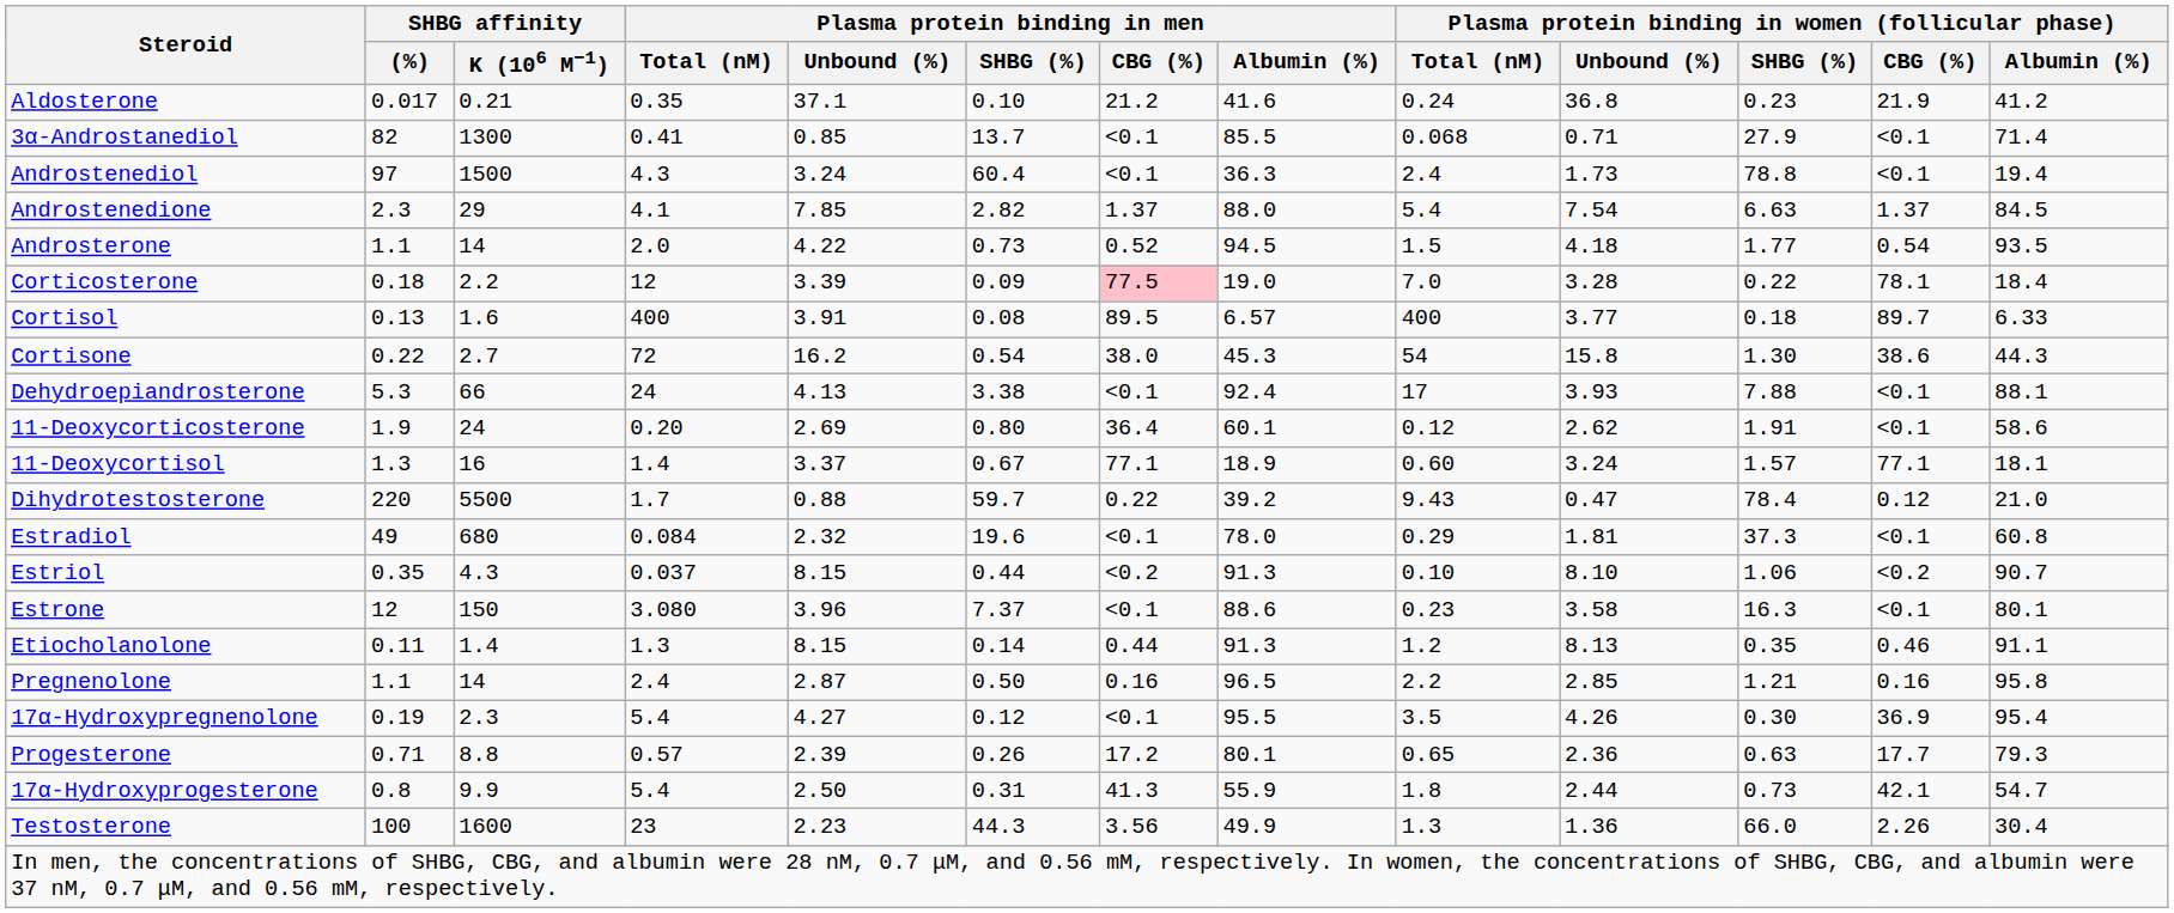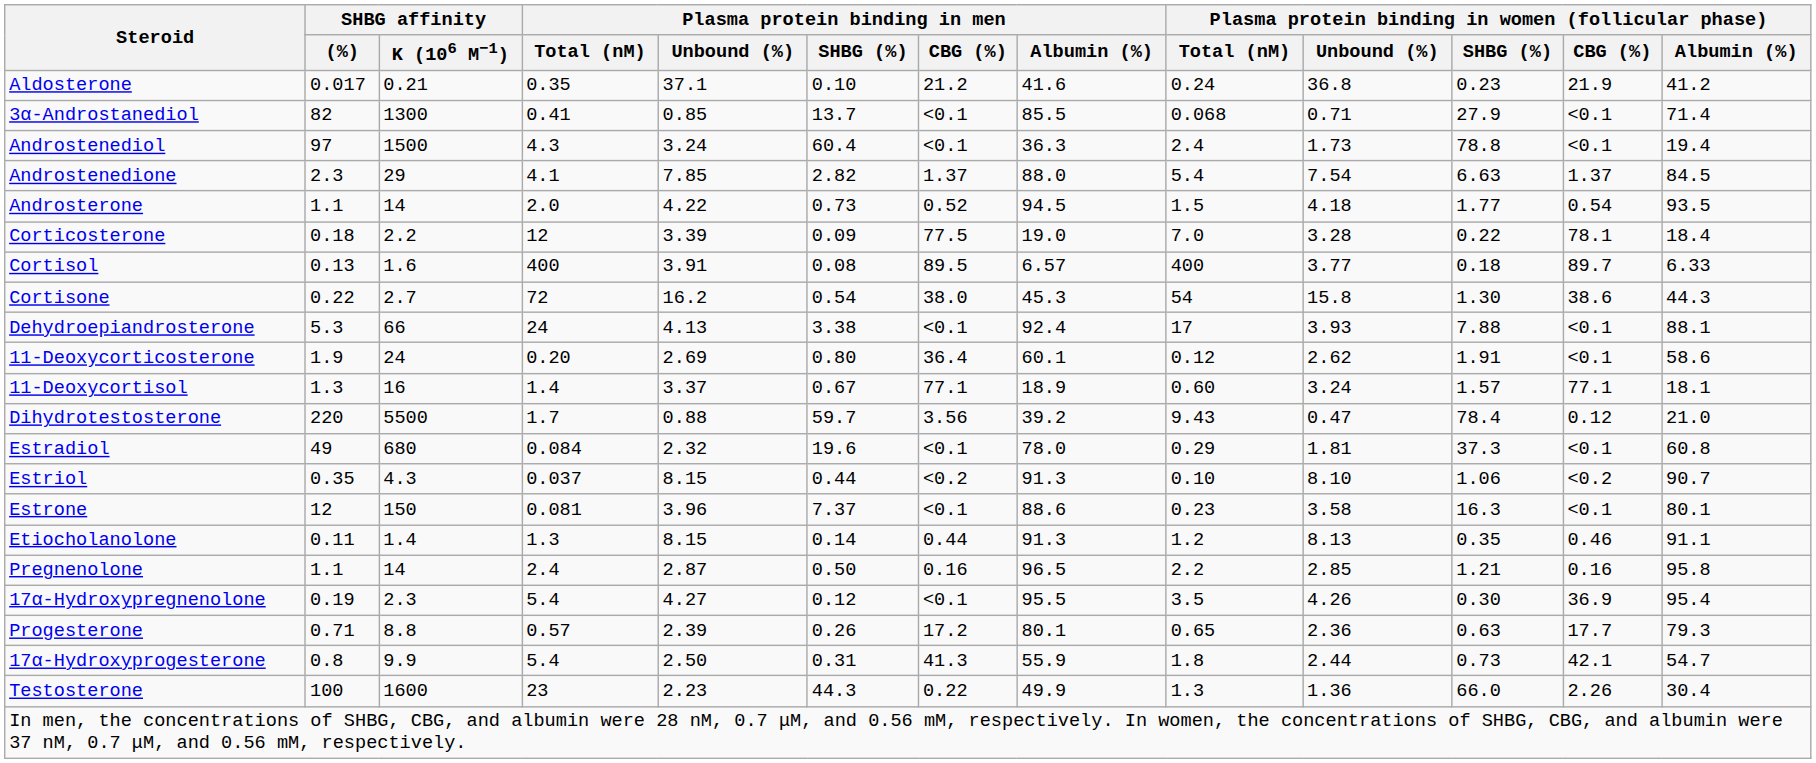 <table class="wikitable center sortable mw-collapsible mw-collapsed" style="width:100%; text-align:left; margin-left:auto; margin-right:auto; border:none;">
 <tr>
 <th rowspan="2">Steroid</th>
 <th colspan="2">SHBG affinity</th>
 <th colspan="5">Plasma protein binding in men</th>
 <th colspan="5">Plasma protein binding in women (follicular phase)</th>
 </tr>
 <tr>
 <th> (%)</th>
 <th>K (10<sup>6</sup> M<sup>−1</sup>)</th>
 <th>Total (nM)</th>
 <th>Unbound (%)</th>
 <th>SHBG (%)</th>
 <th>CBG (%)</th>
 <th>Albumin (%)</th>
 <th>Total (nM)</th>
 <th>Unbound (%)</th>
 <th>SHBG (%)</th>
 <th>CBG (%)</th>
 <th>Albumin (%)</th>
 </tr>
 <tr>
 <td><a href='#'>Aldosterone</a></td>
 <td>0.017</td>
 <td>0.21</td>
 <td>0.35</td>
 <td>37.1</td>
 <td>0.10</td>
 <td>21.2</td>
 <td>41.6</td>
 <td>0.24</td>
 <td>36.8</td>
 <td>0.23</td>
 <td>21.9</td>
 <td>41.2</td>
 </tr>
 <tr>
 <td data-sort-value="Androstanediol, 3α-"><a href='#'>3α-Androstanediol</a></td>
 <td>82</td>
 <td>1300</td>
 <td>0.41</td>
 <td>0.85</td>
 <td>13.7</td>
 <td data-sort-value="0"><0.1</td>
 <td>85.5</td>
 <td>0.068</td>
 <td>0.71</td>
 <td>27.9</td>
 <td data-sort-value="0"><0.1</td>
 <td>71.4</td>
 </tr>
 <tr>
 <td><a href='#'>Androstenediol</a></td>
 <td>97</td>
 <td>1500</td>
 <td>4.3</td>
 <td>3.24</td>
 <td>60.4</td>
 <td data-sort-value="0"><0.1</td>
 <td>36.3</td>
 <td>2.4</td>
 <td>1.73</td>
 <td>78.8</td>
 <td data-sort-value="0"><0.1</td>
 <td>19.4</td>
 </tr>
 <tr>
 <td><a href='#'>Androstenedione</a></td>
 <td>2.3</td>
 <td>29</td>
 <td>4.1</td>
 <td>7.85</td>
 <td>2.82</td>
 <td>1.37</td>
 <td>88.0</td>
 <td>5.4</td>
 <td>7.54</td>
 <td>6.63</td>
 <td>1.37</td>
 <td>84.5</td>
 </tr>
 <tr>
 <td><a href='#'>Androsterone</a></td>
 <td>1.1</td>
 <td>14</td>
 <td>2.0</td>
 <td>4.22</td>
 <td>0.73</td>
 <td>0.52</td>
 <td>94.5</td>
 <td>1.5</td>
 <td>4.18</td>
 <td>1.77</td>
 <td>0.54</td>
 <td>93.5</td>
 </tr>
 <tr>
 <td><a href='#'>Corticosterone</a></td>
 <td>0.18</td>
 <td>2.2</td>
 <td>12</td>
 <td>3.39</td>
 <td>0.09</td>
-<td style="background: pink;">77.5</td>
+<td>77.5</td>
 <td>19.0</td>
 <td>7.0</td>
 <td>3.28</td>
 <td>0.22</td>
 <td>78.1</td>
 <td>18.4</td>
 </tr>
 <tr>
 <td><a href='#'>Cortisol</a></td>
 <td>0.13</td>
 <td>1.6</td>
 <td>400</td>
 <td>3.91</td>
 <td>0.08</td>
 <td>89.5</td>
 <td>6.57</td>
 <td>400</td>
 <td>3.77</td>
 <td>0.18</td>
 <td>89.7</td>
 <td>6.33</td>
 </tr>
 <tr>
 <td><a href='#'>Cortisone</a></td>
 <td>0.22</td>
 <td>2.7</td>
 <td>72</td>
 <td>16.2</td>
 <td>0.54</td>
 <td>38.0</td>
 <td>45.3</td>
 <td>54</td>
 <td>15.8</td>
 <td>1.30</td>
 <td>38.6</td>
 <td>44.3</td>
 </tr>
 <tr>
 <td><a href='#'>Dehydroepiandrosterone</a></td>
 <td>5.3</td>
 <td>66</td>
 <td>24</td>
 <td>4.13</td>
 <td>3.38</td>
 <td data-sort-value="0"><0.1</td>
 <td>92.4</td>
 <td>17</td>
 <td>3.93</td>
 <td>7.88</td>
 <td data-sort-value="0"><0.1</td>
 <td>88.1</td>
 </tr>
 <tr>
 <td data-sort-value="Deoxycorticosterone, 11-"><a href='#'>11-Deoxycorticosterone</a></td>
 <td>1.9</td>
 <td>24</td>
 <td>0.20</td>
 <td>2.69</td>
 <td>0.80</td>
 <td>36.4</td>
 <td>60.1</td>
 <td>0.12</td>
 <td>2.62</td>
 <td>1.91</td>
 <td data-sort-value="0"><0.1</td>
 <td>58.6</td>
 </tr>
 <tr>
 <td data-sort-value="Deoxycortisol, 11-"><a href='#'>11-Deoxycortisol</a></td>
 <td>1.3</td>
 <td>16</td>
 <td>1.4</td>
 <td>3.37</td>
 <td>0.67</td>
 <td>77.1</td>
 <td>18.9</td>
 <td>0.60</td>
 <td>3.24</td>
 <td>1.57</td>
 <td>77.1</td>
 <td>18.1</td>
 </tr>
 <tr>
 <td><a href='#'>Dihydrotestosterone</a></td>
 <td>220</td>
 <td>5500</td>
 <td>1.7</td>
 <td>0.88</td>
 <td>59.7</td>
-<td>0.22</td>
+<td>3.56</td>
 <td>39.2</td>
 <td>9.43</td>
 <td>0.47</td>
 <td>78.4</td>
 <td>0.12</td>
 <td>21.0</td>
 </tr>
 <tr>
 <td><a href='#'>Estradiol</a></td>
 <td>49</td>
 <td>680</td>
 <td>0.084</td>
 <td>2.32</td>
 <td>19.6</td>
 <td data-sort-value="0"><0.1</td>
 <td>78.0</td>
 <td>0.29</td>
 <td>1.81</td>
 <td>37.3</td>
 <td data-sort-value="0"><0.1</td>
 <td>60.8</td>
 </tr>
 <tr>
 <td><a href='#'>Estriol</a></td>
 <td>0.35</td>
 <td>4.3</td>
 <td>0.037</td>
 <td>8.15</td>
 <td>0.44</td>
 <td data-sort-value="0"><0.2</td>
 <td>91.3</td>
 <td>0.10</td>
 <td>8.10</td>
 <td>1.06</td>
 <td data-sort-value="0"><0.2</td>
 <td>90.7</td>
 </tr>
 <tr>
 <td><a href='#'>Estrone</a></td>
 <td>12</td>
 <td>150</td>
-<td>3.080</td>
+<td>0.081</td>
 <td>3.96</td>
 <td>7.37</td>
 <td data-sort-value="0"><0.1</td>
 <td>88.6</td>
 <td>0.23</td>
 <td>3.58</td>
 <td>16.3</td>
 <td data-sort-value="0"><0.1</td>
 <td>80.1</td>
 </tr>
 <tr>
 <td><a href='#'>Etiocholanolone</a></td>
 <td>0.11</td>
 <td>1.4</td>
 <td>1.3</td>
 <td>8.15</td>
 <td>0.14</td>
 <td>0.44</td>
 <td>91.3</td>
 <td>1.2</td>
 <td>8.13</td>
 <td>0.35</td>
 <td>0.46</td>
 <td>91.1</td>
 </tr>
 <tr>
 <td><a href='#'>Pregnenolone</a></td>
 <td>1.1</td>
 <td>14</td>
 <td>2.4</td>
 <td>2.87</td>
 <td>0.50</td>
 <td>0.16</td>
 <td>96.5</td>
 <td>2.2</td>
 <td>2.85</td>
 <td>1.21</td>
 <td>0.16</td>
 <td>95.8</td>
 </tr>
 <tr>
 <td data-sort-value="Pregnenolone, 17α-Hydroxy"><a href='#'>17α-Hydroxypregnenolone</a></td>
 <td>0.19</td>
 <td>2.3</td>
 <td>5.4</td>
 <td>4.27</td>
 <td>0.12</td>
 <td data-sort-value="0"><0.1</td>
 <td>95.5</td>
 <td>3.5</td>
 <td>4.26</td>
 <td>0.30</td>
 <td>36.9</td>
 <td>95.4</td>
 </tr>
 <tr>
 <td><a href='#'>Progesterone</a></td>
 <td>0.71</td>
 <td>8.8</td>
 <td>0.57</td>
 <td>2.39</td>
 <td>0.26</td>
 <td>17.2</td>
 <td>80.1</td>
 <td>0.65</td>
 <td>2.36</td>
 <td>0.63</td>
 <td>17.7</td>
 <td>79.3</td>
 </tr>
 <tr>
 <td data-sort-value="Progesterone, 17α-Hydroxy"><a href='#'>17α-Hydroxyprogesterone</a></td>
 <td>0.8</td>
 <td>9.9</td>
 <td>5.4</td>
 <td>2.50</td>
 <td>0.31</td>
 <td>41.3</td>
 <td>55.9</td>
 <td>1.8</td>
 <td>2.44</td>
 <td>0.73</td>
 <td>42.1</td>
 <td>54.7</td>
 </tr>
 <tr>
 <td><a href='#'>Testosterone</a></td>
 <td>100</td>
 <td>1600</td>
 <td>23</td>
 <td>2.23</td>
 <td>44.3</td>
-<td>3.56</td>
+<td>0.22</td>
 <td>49.9</td>
 <td>1.3</td>
 <td>1.36</td>
 <td>66.0</td>
 <td>2.26</td>
 <td>30.4</td>
 </tr>
 <tr class="sortbottom">
 <td colspan="13" style="width: 1px;">In men, the concentrations of SHBG, CBG, and albumin were 28 nM, 0.7 μM, and 0.56 mM, respectively. In women, the concentrations of SHBG, CBG, and albumin were 37 nM, 0.7 μM, and 0.56 mM, respectively.</td>
 </tr>
 </table>
